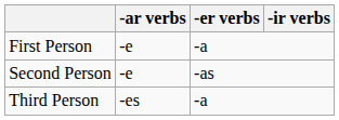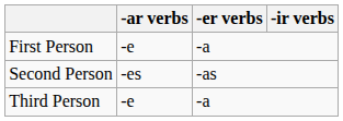 <table class="wikitable">
 <tr>
 <th></th>
 <th>-ar verbs</th>
 <th>-er verbs</th>
 <th>-ir verbs</th>
 </tr>
 <tr>
 <td>First Person</td>
 <td>-e</td>
 <td colspan="2">-a</td>
 </tr>
 <tr>
 <td>Second Person</td>
-<td>-e</td>
+<td>-es</td>
 <td colspan="2">-as</td>
 </tr>
 <tr>
 <td>Third Person</td>
-<td>-es</td>
+<td>-e</td>
 <td colspan="2">-a</td>
 </tr>
 </table>
